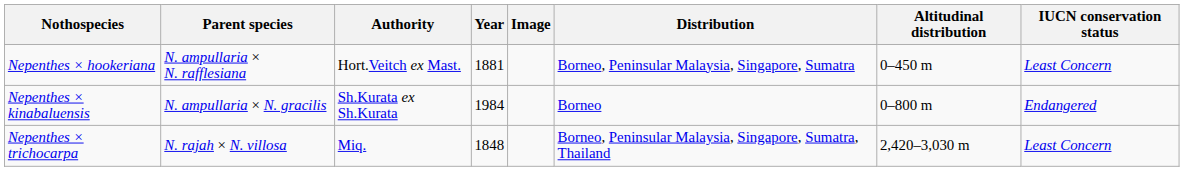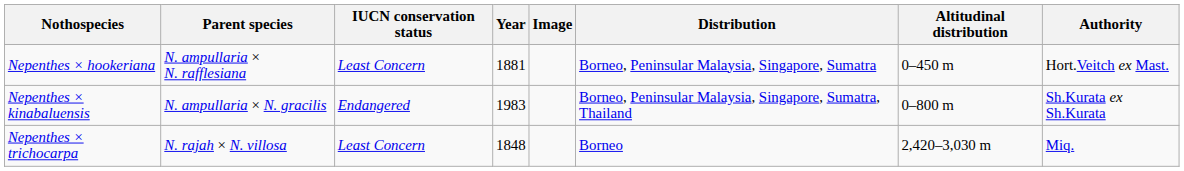 <table class="sortable wikitable" width="100%">
 <tr>
 <th>Nothospecies</th>
 <th>Parent species</th>
-<th>Authority</th>
+<th>IUCN conservation status</th>
 <th>Year</th>
 <th>Image</th>
 <th>Distribution</th>
 <th>Altitudinal distribution</th>
-<th>IUCN conservation status</th>
+<th>Authority</th>
 </tr>
 <tr>
 <td><em><a href='#'>Nepenthes × hookeriana</a></em></td>
 <td><em><a href='#'>N. ampullaria</a></em> × <em><a href='#'>N. rafflesiana</a></em></td>
-<td>Hort.<a href='#'>Veitch</a> <em>ex</em> <a href='#'>Mast.</a></td>
+<td><em><a href='#'>Least Concern</a></em></td>
 <td>1881</td>
 <td></td>
 <td><a href='#'>Borneo</a>, <a href='#'>Peninsular Malaysia</a>, <a href='#'>Singapore</a>, <a href='#'>Sumatra</a></td>
 <td>0–450 m</td>
-<td><em><a href='#'>Least Concern</a></em></td>
+<td>Hort.<a href='#'>Veitch</a> <em>ex</em> <a href='#'>Mast.</a></td>
 </tr>
 <tr>
 <td><em><a href='#'>Nepenthes × kinabaluensis</a></em></td>
 <td><em><a href='#'>N. ampullaria</a></em> × <em><a href='#'>N. gracilis</a></em></td>
+<td><em><a href='#'>Endangered</a></em></td>
+<td>1983</td>
+<td></td>
+<td><a href='#'>Borneo</a>, <a href='#'>Peninsular Malaysia</a>, <a href='#'>Singapore</a>, <a href='#'>Sumatra</a>, <a href='#'>Thailand</a></td>
+<td>0–800 m</td>
 <td><a href='#'>Sh.Kurata</a> <em>ex</em> <a href='#'>Sh.Kurata</a></td>
-<td>1984</td>
-<td></td>
-<td><a href='#'>Borneo</a></td>
-<td>0–800 m</td>
-<td><em><a href='#'>Endangered</a></em></td>
 </tr>
 <tr>
 <td><em><a href='#'>Nepenthes × trichocarpa</a></em></td>
 <td><em><a href='#'>N. rajah</a></em> × <em><a href='#'>N. villosa</a></em></td>
-<td><a href='#'>Miq.</a></td>
+<td><em><a href='#'>Least Concern</a></em></td>
 <td>1848</td>
 <td></td>
-<td><a href='#'>Borneo</a>, <a href='#'>Peninsular Malaysia</a>, <a href='#'>Singapore</a>, <a href='#'>Sumatra</a>, <a href='#'>Thailand</a></td>
+<td><a href='#'>Borneo</a></td>
 <td>2,420–3,030 m</td>
-<td><em><a href='#'>Least Concern</a></em></td>
+<td><a href='#'>Miq.</a></td>
 </tr>
 </table>
